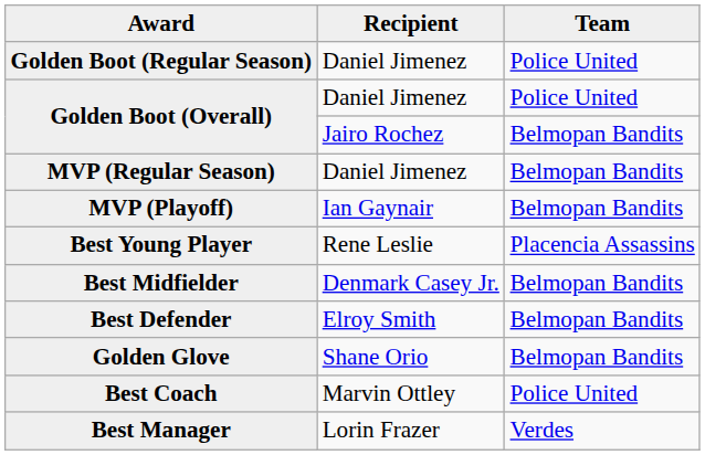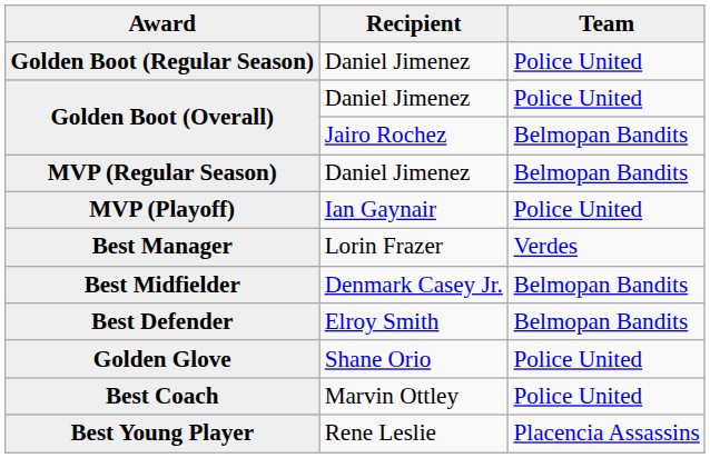 <table class="wikitable">
 <tr>
 <th scope="row" style="background:#efefef;">Award</th>
 <th scope="row" style="background:#efefef;">Recipient</th>
 <th scope="row" style="background:#efefef;">Team</th>
 </tr>
 <tr>
 <th scope="row" style="background:#efefef;">Golden Boot (Regular Season)</th>
 <td> Daniel Jimenez</td>
 <td><a href='#'>Police United</a></td>
 </tr>
 <tr>
 <td align="center" rowspan=2 scope="row" style="background:#efefef;"><strong>Golden Boot (Overall)</strong></td>
 <td> Daniel Jimenez</td>
 <td><a href='#'>Police United</a></td>
 </tr>
 <tr>
 <td> <a href='#'>Jairo Rochez</a></td>
 <td><a href='#'>Belmopan Bandits</a></td>
 </tr>
 <tr>
 <th scope="row" style="background:#efefef;">MVP (Regular Season)</th>
 <td> Daniel Jimenez</td>
 <td><a href='#'>Belmopan Bandits</a></td>
 </tr>
 <tr>
 <th scope="row" style="background:#efefef;">MVP (Playoff)</th>
 <td> <a href='#'>Ian Gaynair</a></td>
-<td><a href='#'>Belmopan Bandits</a></td>
+<td><a href='#'>Police United</a></td>
 </tr>
 <tr>
-<th scope="row" style="background:#efefef;">Best Young Player</th>
-<td> Rene Leslie</td>
-<td><a href='#'>Placencia Assassins</a></td>
+<th scope="row" style="background:#efefef;">Best Manager</th>
+<td> Lorin Frazer</td>
+<td><a href='#'>Verdes</a></td>
 </tr>
 <tr>
 <th scope="row" style="background:#efefef;">Best Midfielder</th>
 <td> <a href='#'>Denmark Casey Jr.</a></td>
 <td><a href='#'>Belmopan Bandits</a></td>
 </tr>
 <tr>
 <th scope="row" style="background:#efefef;">Best Defender</th>
 <td> <a href='#'>Elroy Smith</a></td>
 <td><a href='#'>Belmopan Bandits</a></td>
 </tr>
 <tr>
 <th scope="row" style="background:#efefef;">Golden Glove</th>
 <td> <a href='#'>Shane Orio</a></td>
-<td><a href='#'>Belmopan Bandits</a></td>
+<td><a href='#'>Police United</a></td>
 </tr>
 <tr>
 <th scope="row" style="background:#efefef;">Best Coach</th>
 <td> Marvin Ottley</td>
 <td><a href='#'>Police United</a></td>
 </tr>
 <tr>
-<th scope="row" style="background:#efefef;">Best Manager</th>
-<td> Lorin Frazer</td>
-<td><a href='#'>Verdes</a></td>
+<th scope="row" style="background:#efefef;">Best Young Player</th>
+<td> Rene Leslie</td>
+<td><a href='#'>Placencia Assassins</a></td>
 </tr>
 </table>
